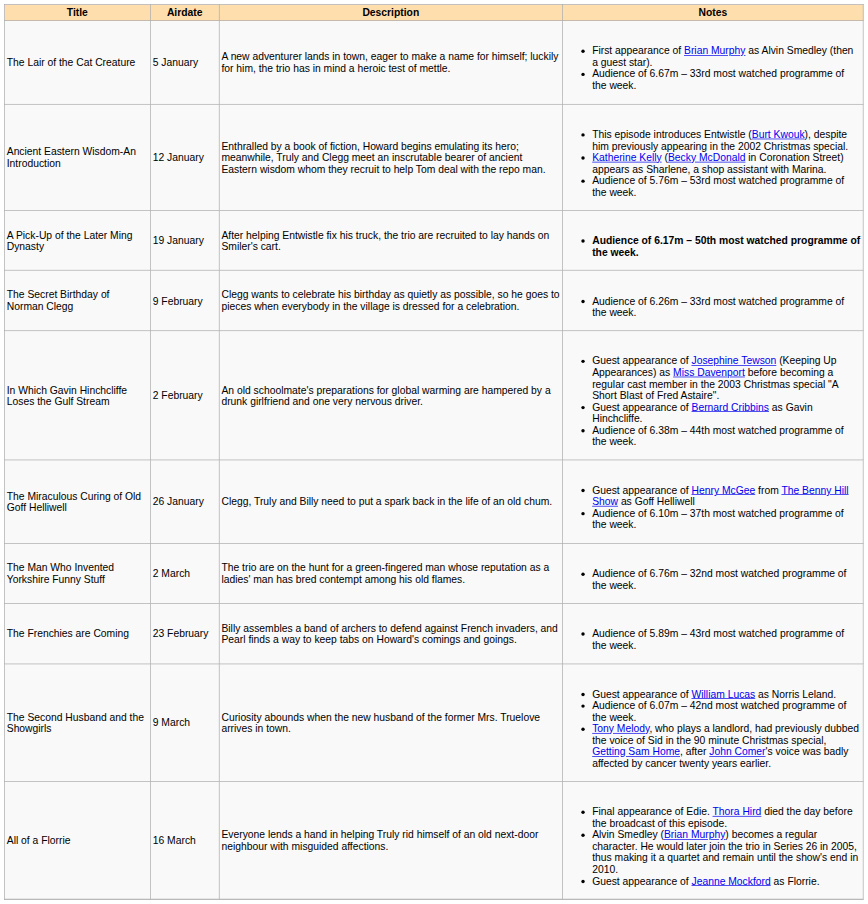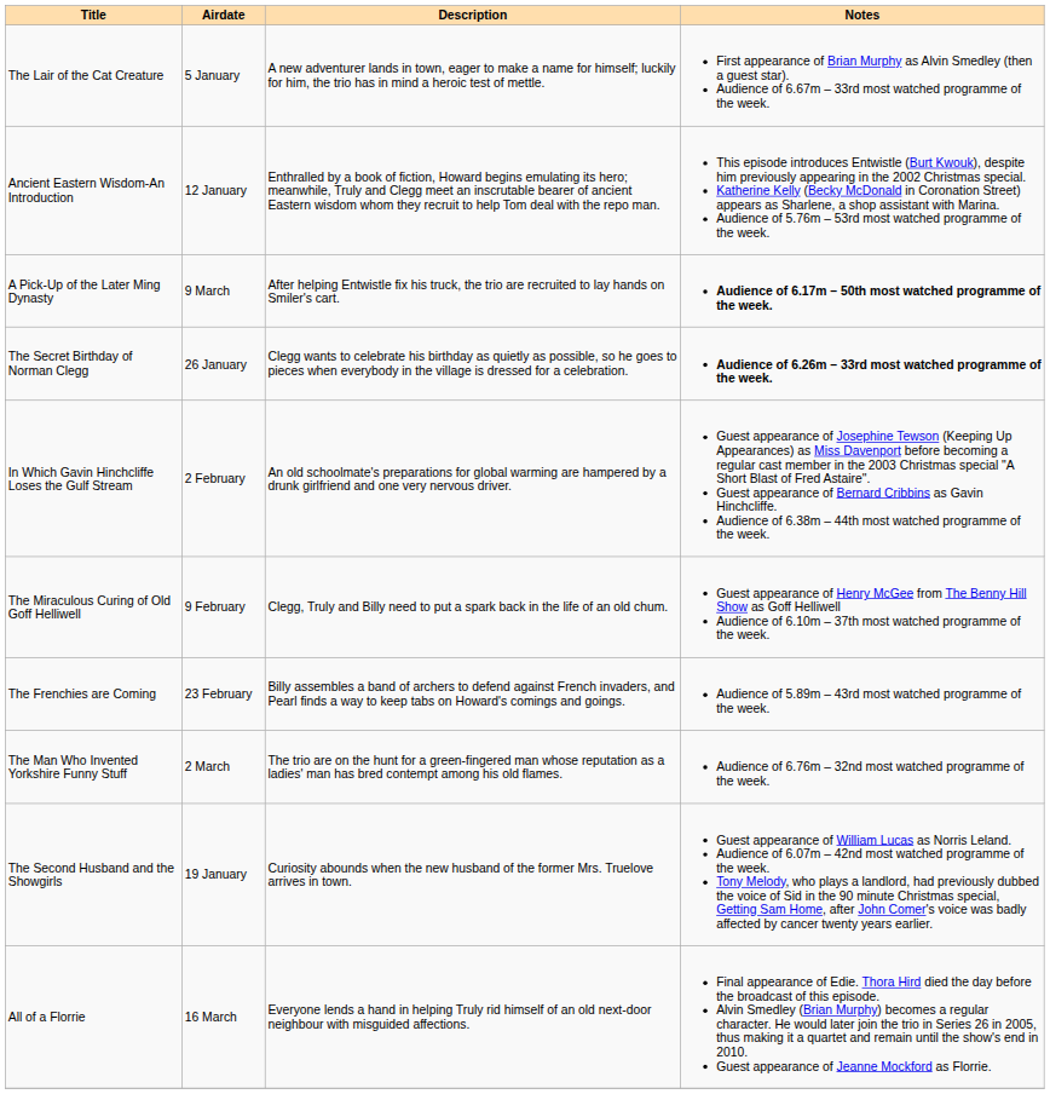 <table class="wikitable" width=100% border=1 style="font-size: 95%">
 <tr>
 <th style="background:#ffdead" width=17%>Title</th>
 <th style="background:#ffdead" width=8%>Airdate</th>
 <th style="background:#ffdead" width=40%>Description</th>
 <th style="background:#ffdead" width=35%>Notes</th>
 </tr>
 <tr>
 <td>The Lair of the Cat Creature</td>
 <td>5 January</td>
 <td>A new adventurer lands in town, eager to make a name for himself; luckily for him, the trio has in mind a heroic test of mettle.</td>
 <td><br><ul><li>First appearance of <a href='#'>Brian Murphy</a> as Alvin Smedley (then a guest star).</li><li>Audience of 6.67m – 33rd most watched programme of the week.</li></ul></td>
 </tr>
 <tr>
 <td>Ancient Eastern Wisdom-An Introduction</td>
 <td>12 January</td>
 <td>Enthralled by a book of fiction, Howard begins emulating its hero; meanwhile, Truly and Clegg meet an inscrutable bearer of ancient Eastern wisdom whom they recruit to help Tom deal with the repo man.</td>
 <td><br><ul><li>This episode introduces Entwistle (<a href='#'>Burt Kwouk</a>), despite him previously appearing in the 2002 Christmas special.</li><li><a href='#'>Katherine Kelly</a> (<a href='#'>Becky McDonald</a> in Coronation Street) appears as Sharlene, a shop assistant with Marina.</li><li>Audience of 5.76m – 53rd most watched programme of the week.</li></ul></td>
 </tr>
 <tr>
 <td>A Pick-Up of the Later Ming Dynasty</td>
-<td>19 January</td>
+<td>9 March</td>
 <td>After helping Entwistle fix his truck, the trio are recruited to lay hands on Smiler's cart.</td>
 <td><strong><br><ul><li>Audience of 6.17m – 50th most watched programme of the week.</li></ul></strong></td>
 </tr>
 <tr>
 <td>The Secret Birthday of Norman Clegg</td>
-<td>9 February</td>
+<td>26 January</td>
 <td>Clegg wants to celebrate his birthday as quietly as possible, so he goes to pieces when everybody in the village is dressed for a celebration.</td>
-<td><br><ul><li>Audience of 6.26m – 33rd most watched programme of the week.</li></ul></td>
+<td><strong><br><ul><li>Audience of 6.26m – 33rd most watched programme of the week.</li></ul></strong></td>
 </tr>
 <tr>
 <td>In Which Gavin Hinchcliffe Loses the Gulf Stream</td>
 <td>2 February</td>
 <td>An old schoolmate's preparations for global warming are hampered by a drunk girlfriend and one very nervous driver.</td>
 <td><br><ul><li>Guest appearance of <a href='#'>Josephine Tewson</a> (Keeping Up Appearances) as <a href='#'>Miss Davenport</a> before becoming a regular cast member in the 2003 Christmas special "A Short Blast of Fred Astaire".</li><li>Guest appearance of <a href='#'>Bernard Cribbins</a> as Gavin Hinchcliffe.</li><li>Audience of 6.38m – 44th most watched programme of the week.</li></ul></td>
 </tr>
 <tr>
 <td>The Miraculous Curing of Old Goff Helliwell</td>
-<td>26 January</td>
+<td>9 February</td>
 <td>Clegg, Truly and Billy need to put a spark back in the life of an old chum.</td>
 <td><br><ul><li>Guest appearance of <a href='#'>Henry McGee</a> from <a href='#'>The Benny Hill Show</a> as Goff Helliwell</li><li>Audience of 6.10m – 37th most watched programme of the week.</li></ul></td>
+</tr>
+<tr>
+<td>The Frenchies are Coming</td>
+<td>23 February</td>
+<td>Billy assembles a band of archers to defend against French invaders, and Pearl finds a way to keep tabs on Howard's comings and goings.</td>
+<td><br><ul><li>Audience of 5.89m – 43rd most watched programme of the week.</li></ul></td>
 </tr>
 <tr>
 <td>The Man Who Invented Yorkshire Funny Stuff</td>
 <td>2 March</td>
 <td>The trio are on the hunt for a green-fingered man whose reputation as a ladies' man has bred contempt among his old flames.</td>
 <td><br><ul><li>Audience of 6.76m – 32nd most watched programme of the week.</li></ul></td>
 </tr>
 <tr>
-<td>The Frenchies are Coming</td>
-<td>23 February</td>
-<td>Billy assembles a band of archers to defend against French invaders, and Pearl finds a way to keep tabs on Howard's comings and goings.</td>
-<td><br><ul><li>Audience of 5.89m – 43rd most watched programme of the week.</li></ul></td>
-</tr>
-<tr>
 <td>The Second Husband and the Showgirls</td>
-<td>9 March</td>
+<td>19 January</td>
 <td>Curiosity abounds when the new husband of the former Mrs. Truelove arrives in town.</td>
 <td><br><ul><li>Guest appearance of <a href='#'>William Lucas</a> as Norris Leland.</li><li>Audience of 6.07m – 42nd most watched programme of the week.</li><li><a href='#'>Tony Melody</a>, who plays a landlord, had previously dubbed the voice of Sid in the 90 minute Christmas special, <a href='#'>Getting Sam Home</a>, after <a href='#'>John Comer</a>'s voice was badly affected by cancer twenty years earlier.</li></ul></td>
 </tr>
 <tr>
 <td>All of a Florrie</td>
 <td>16 March</td>
 <td>Everyone lends a hand in helping Truly rid himself of an old next-door neighbour with misguided affections.</td>
 <td><br><ul><li>Final appearance of Edie. <a href='#'>Thora Hird</a> died the day before the broadcast of this episode.</li><li>Alvin Smedley (<a href='#'>Brian Murphy</a>) becomes a regular character. He would later join the trio in Series 26 in 2005, thus making it a quartet and remain until the show's end in 2010.</li><li>Guest appearance of <a href='#'>Jeanne Mockford</a> as Florrie.</li></ul></td>
 </tr>
 <tr>
 </tr>
 </table>
